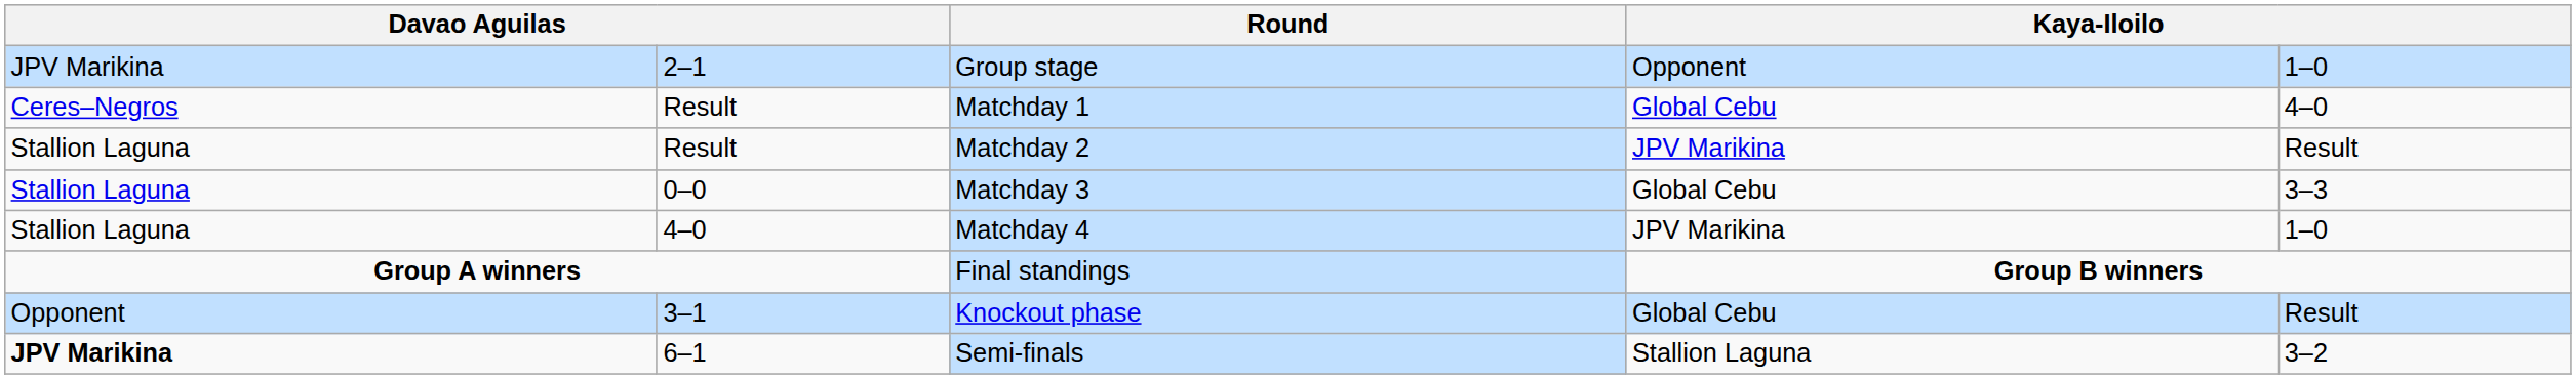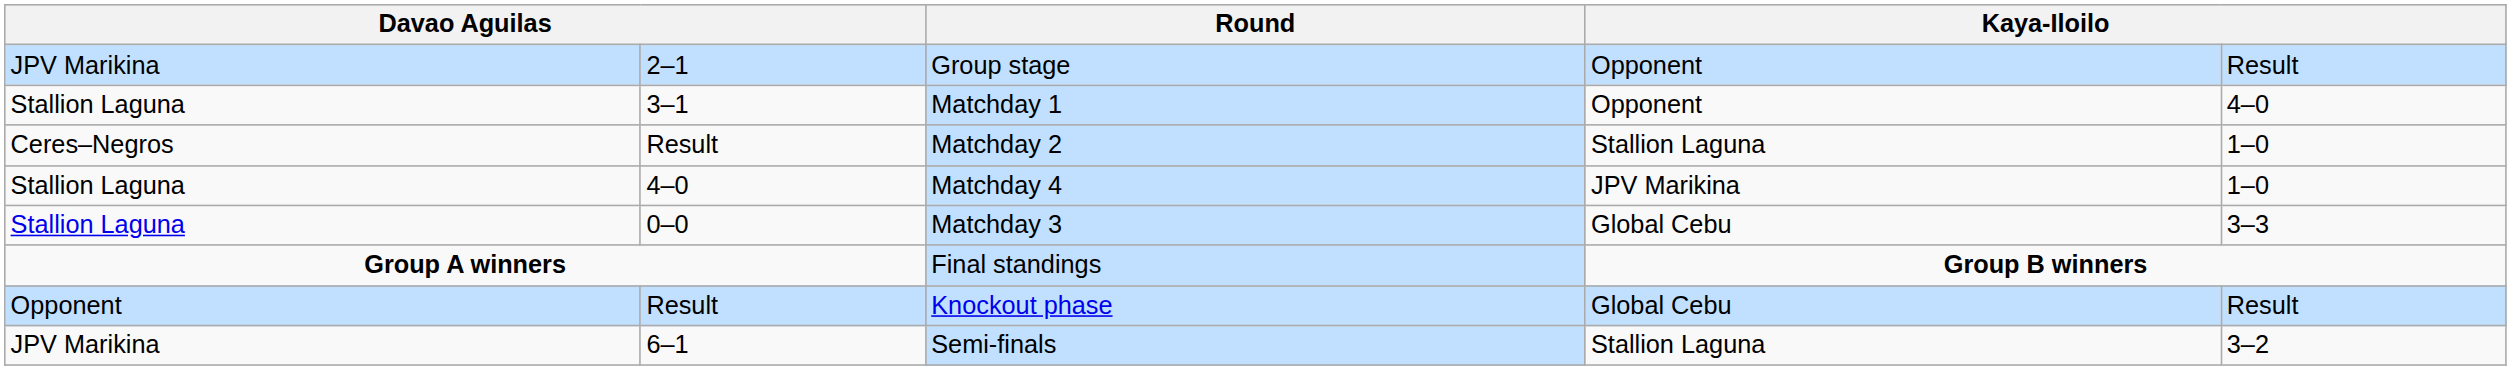 <table class="wikitable" style="text-align: centre;width: 100%">
 <tr>
 <th colspan=2>Davao Aguilas</th>
 <th>Round</th>
 <th colspan=2>Kaya-Iloilo</th>
 </tr>
 <tr bgcolor=#c1e0ff>
 <td align=left>JPV Marikina</td>
 <td>2–1</td>
 <td>Group stage</td>
 <td>Opponent</td>
+<td>Result</td>
+</tr>
+<tr>
+<td align=left>Stallion Laguna</td>
+<td>3–1</td>
+<td bgcolor=#c1e0ff>Matchday 1</td>
+<td>Opponent</td>
+<td>4–0</td>
+</tr>
+<tr>
+<td align=left>Ceres–Negros</td>
+<td>Result</td>
+<td bgcolor=#c1e0ff>Matchday 2</td>
+<td align=left>Stallion Laguna</td>
 <td>1–0</td>
 </tr>
 <tr>
-<td align=left><a href='#'>Ceres–Negros</a></td>
-<td>Result</td>
-<td bgcolor=#c1e0ff>Matchday 1</td>
-<td align=left><a href='#'>Global Cebu</a></td>
+<td align=left>Stallion Laguna</td>
 <td>4–0</td>
-</tr>
-<tr>
-<td align=left>Stallion Laguna</td>
-<td>Result</td>
-<td bgcolor=#c1e0ff>Matchday 2</td>
-<td align=left><a href='#'>JPV Marikina</a></td>
-<td>Result</td>
+<td bgcolor=#c1e0ff>Matchday 4</td>
+<td align=left>JPV Marikina</td>
+<td>1–0</td>
 </tr>
 <tr>
 <td align=left><a href='#'>Stallion Laguna</a></td>
 <td>0–0</td>
 <td bgcolor=#c1e0ff>Matchday 3</td>
 <td align=left>Global Cebu</td>
 <td>3–3</td>
 </tr>
 <tr>
-<td align=left>Stallion Laguna</td>
-<td>4–0</td>
-<td bgcolor=#c1e0ff>Matchday 4</td>
-<td align=left>JPV Marikina</td>
-<td>1–0</td>
-</tr>
-<tr>
 <td colspan=2 align=center valign=top><strong>Group A winners</strong><br></td>
 <td bgcolor=#c1e0ff>Final standings</td>
 <td colspan=2 align=center valign=top><strong>Group B winners</strong><br></td>
 </tr>
 <tr bgcolor=#c1e0ff>
 <td>Opponent</td>
-<td>3–1</td>
+<td>Result</td>
 <td><a href='#'>Knockout phase</a></td>
 <td align=left>Global Cebu</td>
 <td>Result</td>
 </tr>
 <tr>
-<td align=left><strong>JPV Marikina</strong></td>
+<td align=left>JPV Marikina</td>
 <td>6–1</td>
 <td bgcolor=#c1e0ff>Semi-finals</td>
 <td align=left>Stallion Laguna</td>
 <td>3–2</td>
 </tr>
 </table>
